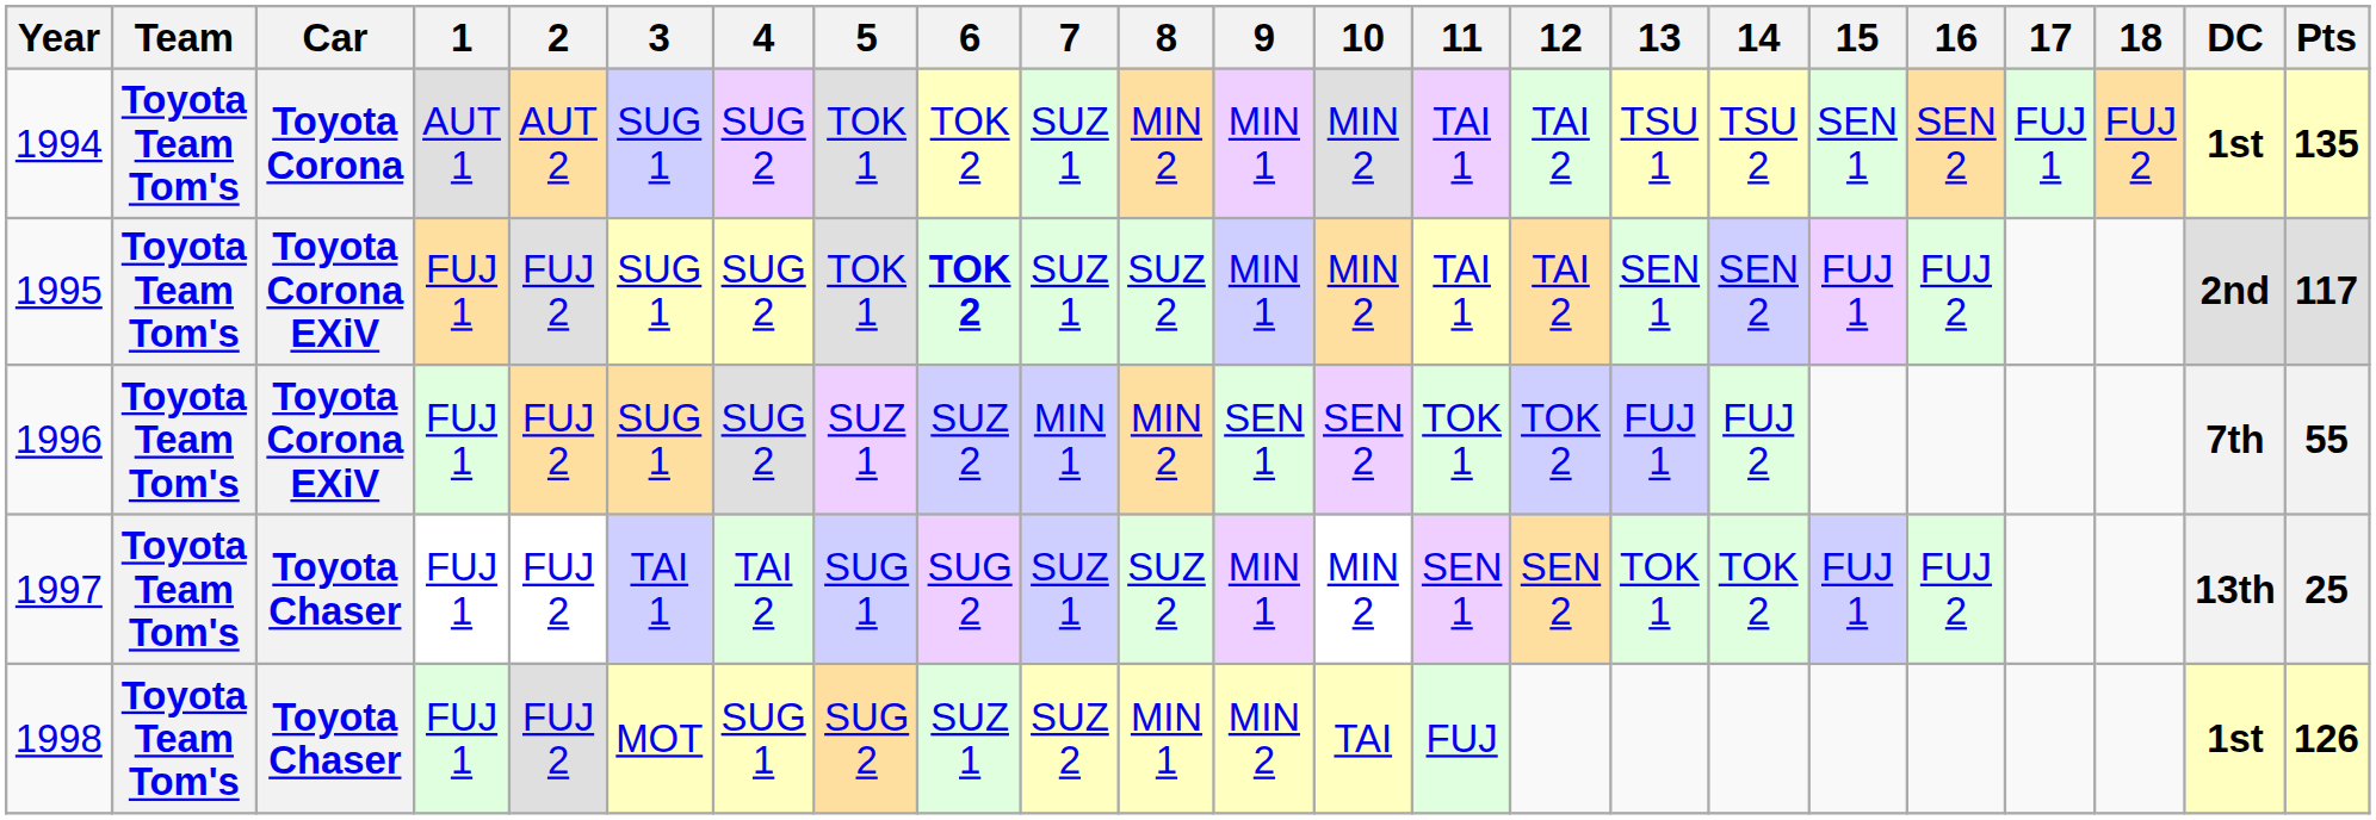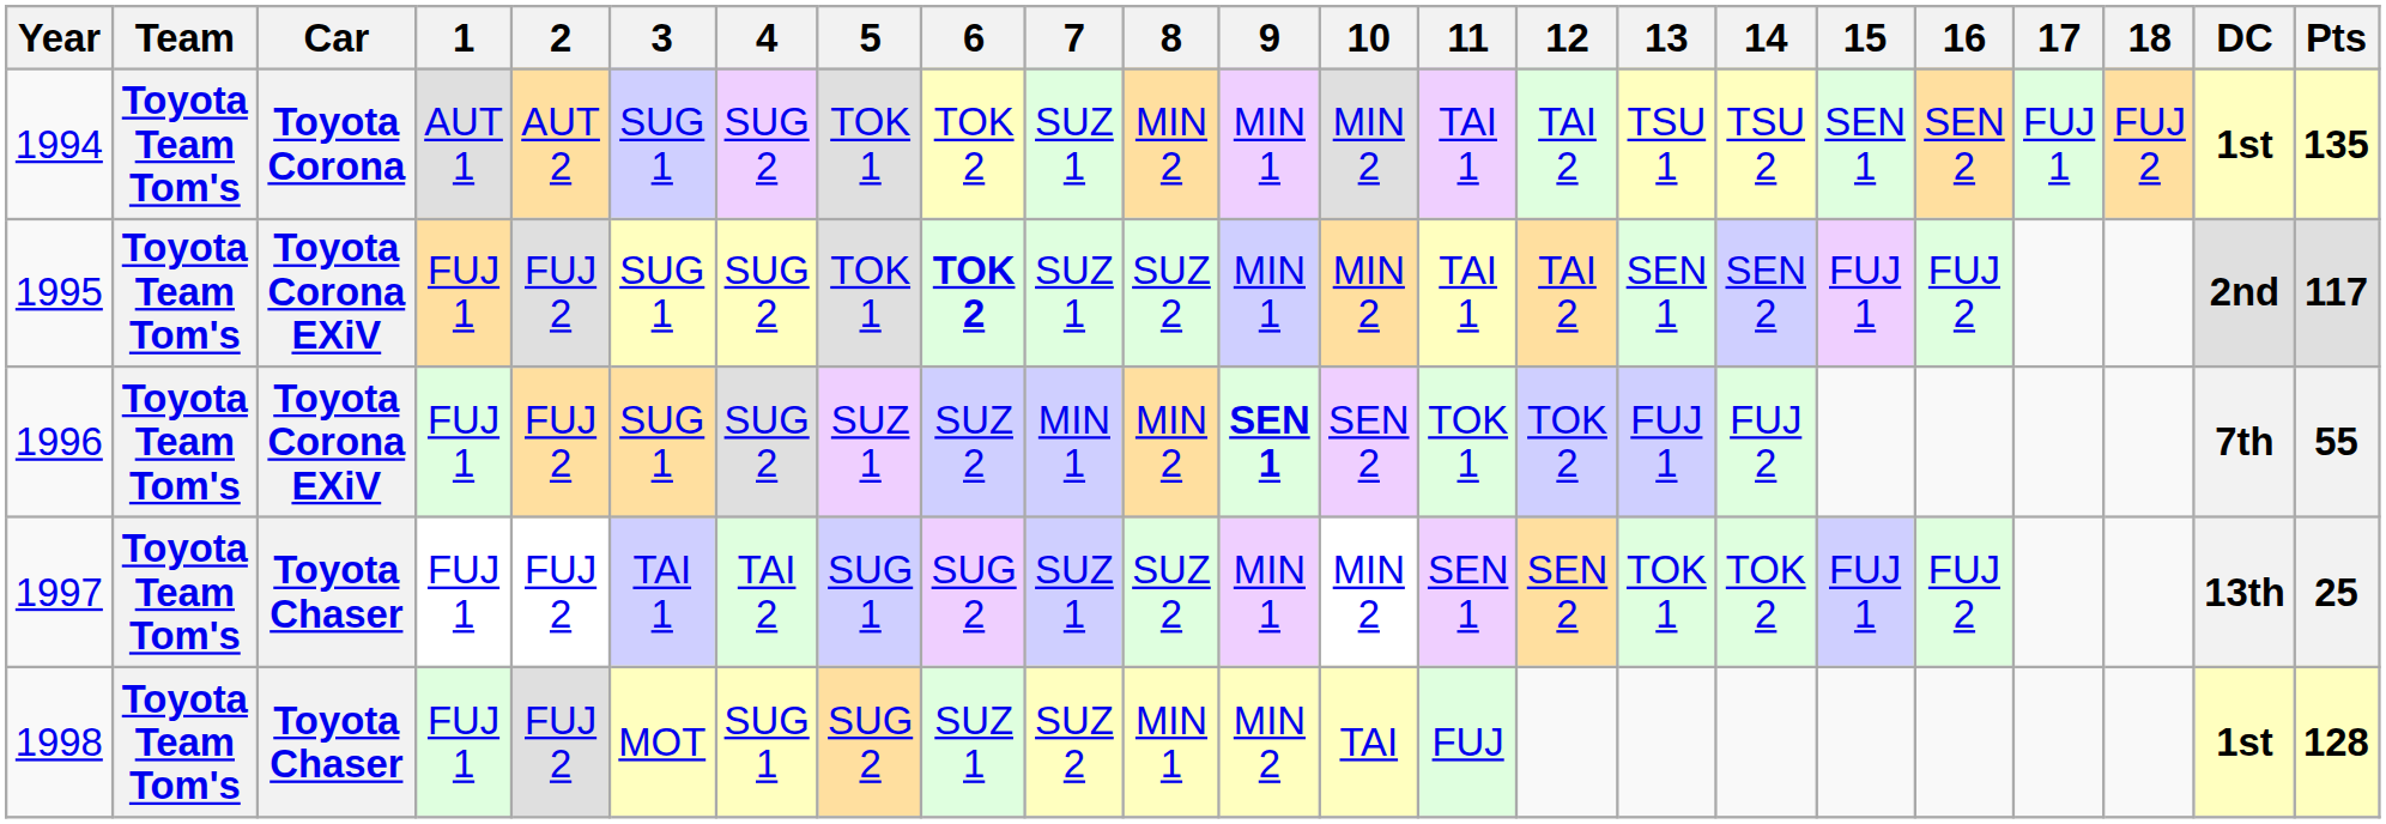 <table class="wikitable" style="text-align:center; font-size:90%">
 <tr>
 <th>Year</th>
 <th>Team</th>
 <th>Car</th>
 <th>1</th>
 <th>2</th>
 <th>3</th>
 <th>4</th>
 <th>5</th>
 <th>6</th>
 <th>7</th>
 <th>8</th>
 <th>9</th>
 <th>10</th>
 <th>11</th>
 <th>12</th>
 <th>13</th>
 <th>14</th>
 <th>15</th>
 <th>16</th>
 <th>17</th>
 <th>18</th>
 <th>DC</th>
 <th>Pts</th>
 </tr>
 <tr>
 <td><a href='#'>1994</a></td>
 <th><a href='#'>Toyota Team Tom's</a></th>
 <th><a href='#'>Toyota Corona</a></th>
 <td style="background:#DFDFDF;"><a href='#'>AUT<br>1</a><br></td>
 <td style="background:#FFDF9F;"><a href='#'>AUT<br>2</a><br></td>
 <td style="background:#CFCFFF;"><a href='#'>SUG<br>1</a><br></td>
 <td style="background:#EFCFFF;"><a href='#'>SUG<br>2</a><br></td>
 <td style="background:#DFDFDF;"><a href='#'>TOK<br>1</a><br></td>
 <td style="background:#FFFFBF;"><a href='#'>TOK<br>2</a><br></td>
 <td style="background:#DFFFDF;"><a href='#'>SUZ<br>1</a><br></td>
 <td style="background:#FFDF9F;"><a href='#'>MIN<br>2</a><br></td>
 <td style="background:#EFCFFF;"><a href='#'>MIN<br>1</a><br></td>
 <td style="background:#DFDFDF;"><a href='#'>MIN<br>2</a><br></td>
 <td style="background:#EFCFFF;"><a href='#'>TAI<br>1</a><br></td>
 <td style="background:#DFFFDF;"><a href='#'>TAI<br>2</a><br></td>
 <td style="background:#FFFFBF;"><a href='#'>TSU<br>1</a><br></td>
 <td style="background:#FFFFBF;"><a href='#'>TSU<br>2</a><br></td>
 <td style="background:#DFFFDF;"><a href='#'>SEN<br>1</a><br></td>
 <td style="background:#FFDF9F;"><a href='#'>SEN<br>2</a><br></td>
 <td style="background:#DFFFDF;"><a href='#'>FUJ<br>1</a><br></td>
 <td style="background:#FFDF9F;"><a href='#'>FUJ<br>2</a><br></td>
 <td style="background:#FFFFBF;"><strong>1st</strong></td>
 <td style="background:#FFFFBF;"><strong>135</strong></td>
 </tr>
 <tr>
 <td><a href='#'>1995</a></td>
 <th><a href='#'>Toyota Team Tom's</a></th>
 <th><a href='#'>Toyota Corona EXiV</a></th>
 <td style="background:#FFDF9F;"><a href='#'>FUJ<br>1</a><br></td>
 <td style="background:#DFDFDF;"><a href='#'>FUJ<br>2</a><br></td>
 <td style="background:#FFFFBF;"><a href='#'>SUG<br>1</a><br></td>
 <td style="background:#FFFFBF;"><a href='#'>SUG<br>2</a><br></td>
 <td style="background:#DFDFDF;"><a href='#'>TOK<br>1</a><br></td>
 <td style="background:#DFFFDF;"><strong><a href='#'>TOK<br>2</a><br></strong></td>
 <td style="background:#DFFFDF;"><a href='#'>SUZ<br>1</a><br></td>
 <td style="background:#DFFFDF;"><a href='#'>SUZ<br>2</a><br></td>
 <td style="background:#CFCFFF;"><a href='#'>MIN<br>1</a><br></td>
 <td style="background:#FFDF9F;"><a href='#'>MIN<br>2</a><br></td>
 <td style="background:#FFFFBF;"><a href='#'>TAI<br>1</a><br></td>
 <td style="background:#FFDF9F;"><a href='#'>TAI<br>2</a><br></td>
 <td style="background:#DFFFDF;"><a href='#'>SEN<br>1</a><br></td>
 <td style="background:#CFCFFF;"><a href='#'>SEN<br>2</a><br></td>
 <td style="background:#EFCFFF;"><a href='#'>FUJ<br>1</a><br></td>
 <td style="background:#DFFFDF;"><a href='#'>FUJ<br>2</a><br></td>
 <td></td>
 <td></td>
 <td style="background:#DFDFDF;"><strong>2nd</strong></td>
 <td style="background:#DFDFDF;"><strong>117</strong></td>
 </tr>
 <tr>
 <td><a href='#'>1996</a></td>
 <th><a href='#'>Toyota Team Tom's</a></th>
 <th><a href='#'>Toyota Corona EXiV</a></th>
 <td style="background:#DFFFDF;"><a href='#'>FUJ<br>1</a><br></td>
 <td style="background:#FFDF9F;"><a href='#'>FUJ<br>2</a><br></td>
 <td style="background:#FFDF9F;"><a href='#'>SUG<br>1</a><br></td>
 <td style="background:#DFDFDF;"><a href='#'>SUG<br>2</a><br></td>
 <td style="background:#EFCFFF;"><a href='#'>SUZ<br>1</a><br></td>
 <td style="background:#CFCFFF;"><a href='#'>SUZ<br>2</a><br></td>
 <td style="background:#CFCFFF;"><a href='#'>MIN<br>1</a><br></td>
 <td style="background:#FFDF9F;"><a href='#'>MIN<br>2</a><br></td>
-<td style="background:#DFFFDF;"><a href='#'>SEN<br>1</a><br></td>
+<td style="background:#DFFFDF;"><strong><a href='#'>SEN<br>1</a><br></strong></td>
 <td style="background:#EFCFFF;"><a href='#'>SEN<br>2</a><br></td>
 <td style="background:#DFFFDF;"><a href='#'>TOK<br>1</a><br></td>
 <td bgcolor="#CFCFFF"><a href='#'>TOK<br>2</a><br></td>
 <td style="background:#CFCFFF;"><a href='#'>FUJ<br>1</a><br></td>
 <td style="background:#DFFFDF;"><a href='#'>FUJ<br>2</a><br></td>
 <td></td>
 <td></td>
 <td></td>
 <td></td>
 <th>7th</th>
 <th>55</th>
 </tr>
 <tr>
 <td><a href='#'>1997</a></td>
 <th><a href='#'>Toyota Team Tom's</a></th>
 <th><a href='#'>Toyota Chaser</a></th>
 <td style="background:#FFFFFF;"><a href='#'>FUJ<br>1</a><br></td>
 <td style="background:#FFFFFF;"><a href='#'>FUJ<br>2</a><br></td>
 <td style="background:#CFCFFF;"><a href='#'>TAI<br>1</a><br></td>
 <td style="background:#DFFFDF;"><a href='#'>TAI<br>2</a><br></td>
 <td style="background:#CFCFFF;"><a href='#'>SUG<br>1</a><br></td>
 <td style="background:#EFCFFF;"><a href='#'>SUG<br>2</a><br></td>
 <td style="background:#CFCFFF;"><a href='#'>SUZ<br>1</a><br></td>
 <td style="background:#DFFFDF;"><a href='#'>SUZ<br>2</a><br></td>
 <td style="background:#EFCFFF;"><a href='#'>MIN<br>1</a><br></td>
 <td style="background:#FFFFFF;"><a href='#'>MIN<br>2</a><br></td>
 <td style="background:#EFCFFF;"><a href='#'>SEN<br>1</a><br></td>
 <td style="background:#FFDF9F;"><a href='#'>SEN<br>2</a><br></td>
 <td style="background:#DFFFDF;"><a href='#'>TOK<br>1</a><br></td>
 <td style="background:#DFFFDF;"><a href='#'>TOK<br>2</a><br></td>
 <td style="background:#CFCFFF;"><a href='#'>FUJ<br>1</a><br></td>
 <td style="background:#DFFFDF;"><a href='#'>FUJ<br>2</a><br></td>
 <td></td>
 <td></td>
 <th>13th</th>
 <th>25</th>
 </tr>
 <tr>
 <td><a href='#'>1998</a></td>
 <th><a href='#'>Toyota Team Tom's</a></th>
 <th><a href='#'>Toyota Chaser</a></th>
 <td style="background:#DFFFDF;"><a href='#'>FUJ<br>1</a><br></td>
 <td style="background:#DFDFDF;"><a href='#'>FUJ<br>2</a><br></td>
 <td style="background:#FFFFBF;"><a href='#'>MOT</a><br></td>
 <td style="background:#FFFFBF;"><a href='#'>SUG<br>1</a><br></td>
 <td style="background:#FFDF9F;"><a href='#'>SUG<br>2</a><br></td>
 <td style="background:#DFFFDF;"><a href='#'>SUZ<br>1</a><br></td>
 <td style="background:#FFFFBF;"><a href='#'>SUZ<br>2</a><br></td>
 <td style="background:#FFFFBF;"><a href='#'>MIN<br>1</a><br></td>
 <td style="background:#FFFFBF;"><a href='#'>MIN<br>2</a><br></td>
 <td style="background:#FFFFBF;"><a href='#'>TAI</a><br></td>
 <td style="background:#DFFFDF;"><a href='#'>FUJ</a><br></td>
 <td></td>
 <td></td>
 <td></td>
 <td></td>
 <td></td>
 <td></td>
 <td></td>
 <td style="background:#FFFFBF;"><strong>1st</strong></td>
-<td style="background:#FFFFBF;"><strong>126</strong></td>
+<td style="background:#FFFFBF;"><strong>128</strong></td>
 </tr>
 </table>
